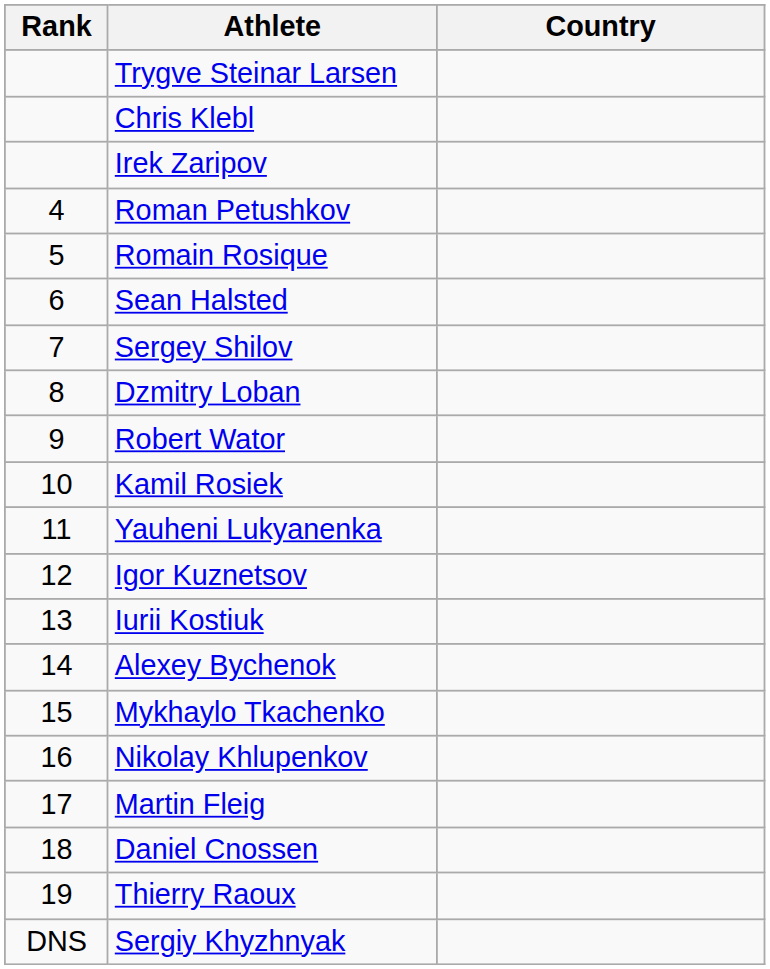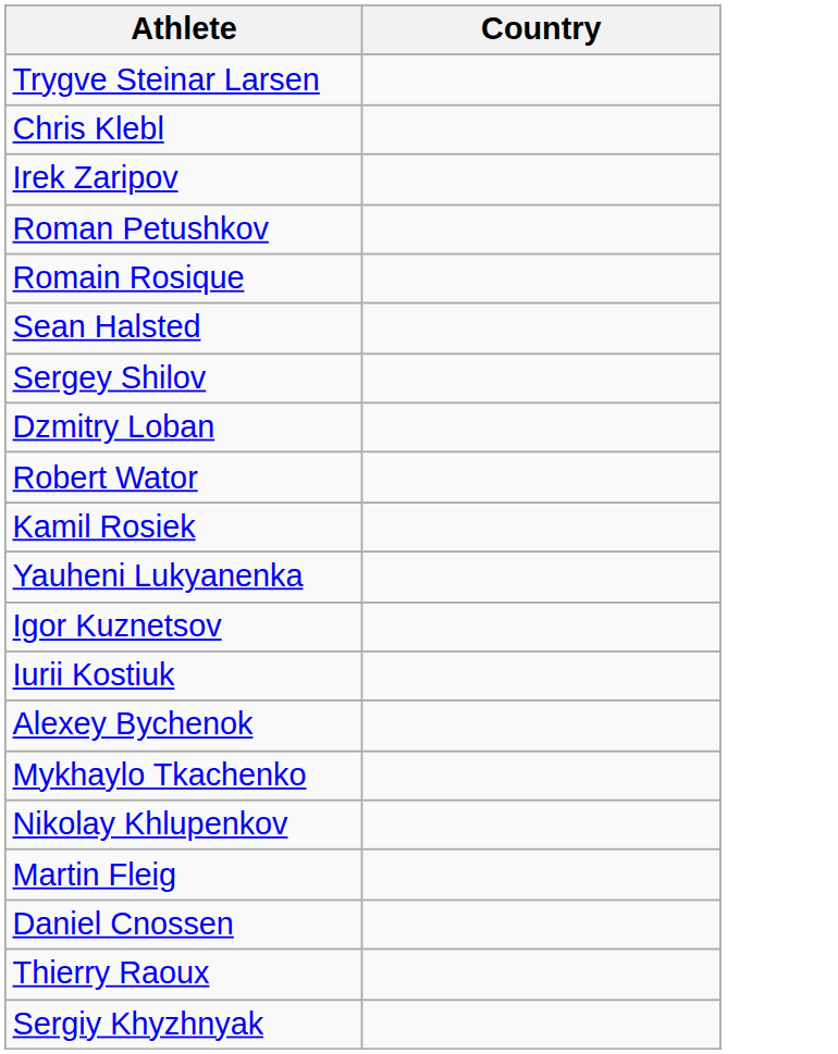 <table class="wikitable" style="text-align: center">
 <tr>
-<th width=50>Rank</th>
 <th width=175>Athlete</th>
 <th width=175>Country</th>
 </tr>
 <tr>
-<td></td>
 <td align=left><a href='#'>Trygve Steinar Larsen</a></td>
 <td align=left></td>
 </tr>
 <tr>
-<td></td>
 <td align=left><a href='#'>Chris Klebl</a></td>
 <td align=left></td>
 </tr>
 <tr>
-<td></td>
 <td align=left><a href='#'>Irek Zaripov</a></td>
 <td align=left></td>
 </tr>
 <tr>
-<td>4</td>
 <td align=left><a href='#'>Roman Petushkov</a></td>
 <td align=left></td>
 </tr>
 <tr>
-<td>5</td>
 <td align=left><a href='#'>Romain Rosique</a></td>
 <td align=left></td>
 </tr>
 <tr>
-<td>6</td>
 <td align=left><a href='#'>Sean Halsted</a></td>
 <td align=left></td>
 </tr>
 <tr>
-<td>7</td>
 <td align=left><a href='#'>Sergey Shilov</a></td>
 <td align=left></td>
 </tr>
 <tr>
-<td>8</td>
 <td align=left><a href='#'>Dzmitry Loban</a></td>
 <td align=left></td>
 </tr>
 <tr>
-<td>9</td>
 <td align=left><a href='#'>Robert Wator</a></td>
 <td align=left></td>
 </tr>
 <tr>
-<td>10</td>
 <td align=left><a href='#'>Kamil Rosiek</a></td>
 <td align=left></td>
 </tr>
 <tr>
-<td>11</td>
 <td align=left><a href='#'>Yauheni Lukyanenka</a></td>
 <td align=left></td>
 </tr>
 <tr>
-<td>12</td>
 <td align=left><a href='#'>Igor Kuznetsov</a></td>
 <td align=left></td>
 </tr>
 <tr>
-<td>13</td>
 <td align=left><a href='#'>Iurii Kostiuk</a></td>
 <td align=left></td>
 </tr>
 <tr>
-<td>14</td>
 <td align=left><a href='#'>Alexey Bychenok</a></td>
 <td align=left></td>
 </tr>
 <tr>
-<td>15</td>
 <td align=left><a href='#'>Mykhaylo Tkachenko</a></td>
 <td align=left></td>
 </tr>
 <tr>
-<td>16</td>
 <td align=left><a href='#'>Nikolay Khlupenkov</a></td>
 <td align=left></td>
 </tr>
 <tr>
-<td>17</td>
 <td align=left><a href='#'>Martin Fleig</a></td>
 <td align=left></td>
 </tr>
 <tr>
-<td>18</td>
 <td align=left><a href='#'>Daniel Cnossen</a></td>
 <td align=left></td>
 </tr>
 <tr>
-<td>19</td>
 <td align=left><a href='#'>Thierry Raoux</a></td>
 <td align=left></td>
 </tr>
 <tr>
-<td>DNS</td>
 <td align=left><a href='#'>Sergiy Khyzhnyak</a></td>
 <td align=left></td>
 </tr>
 </table>
